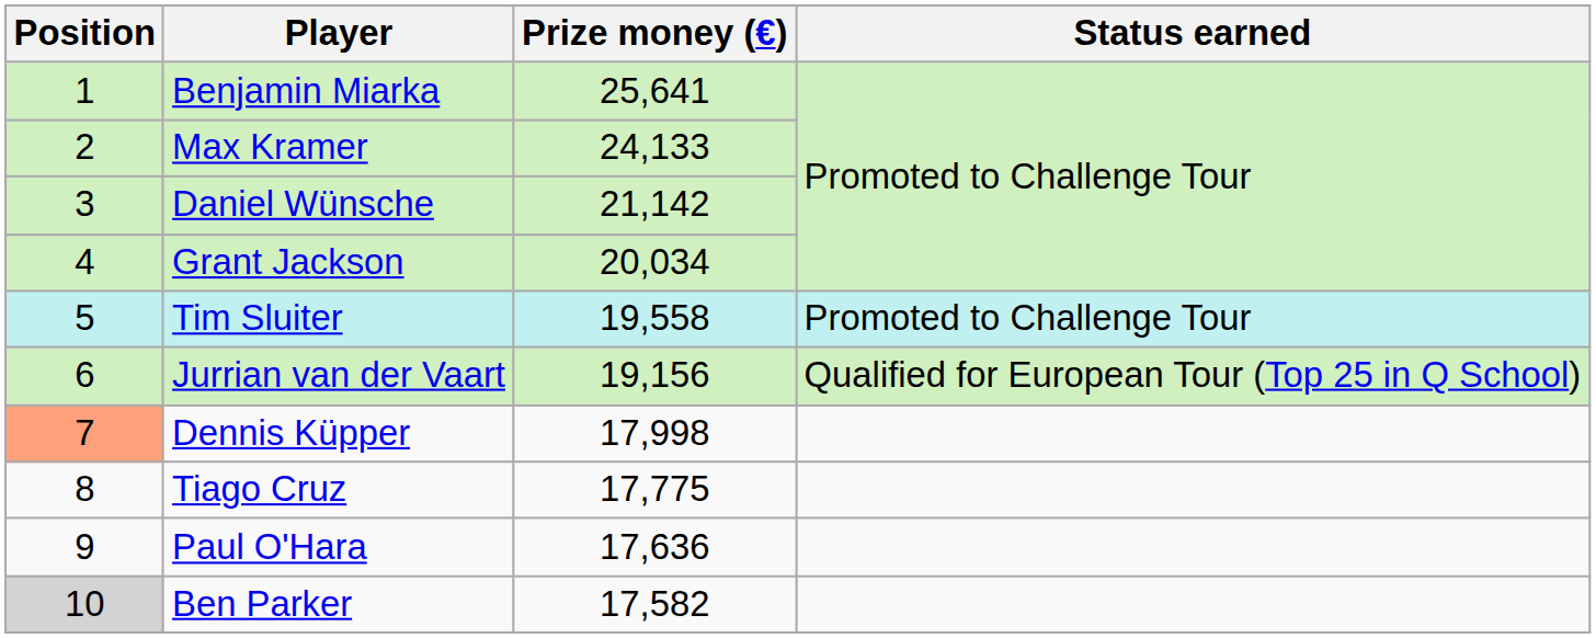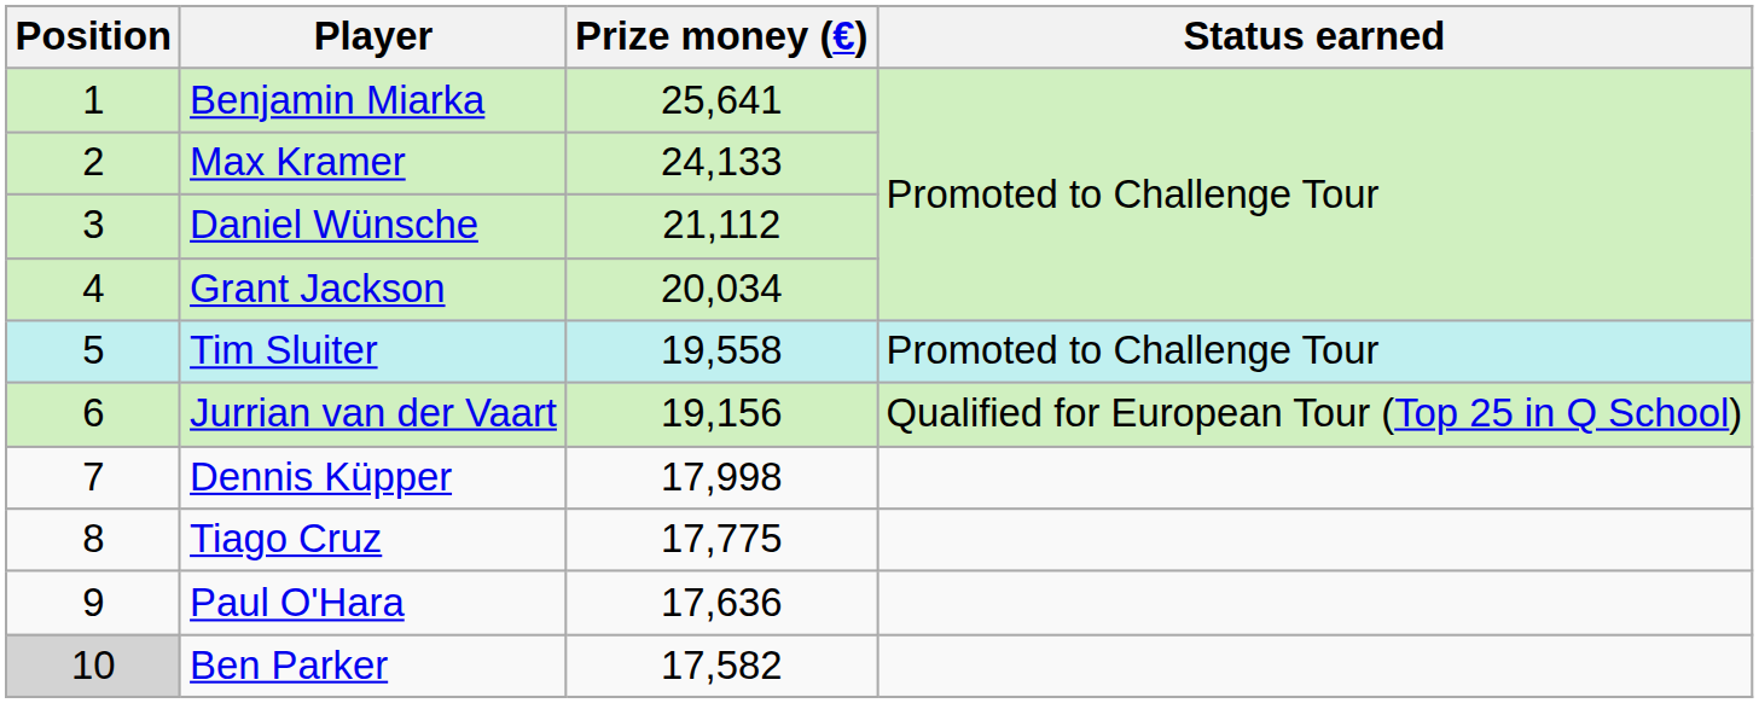 <table class=wikitable>
 <tr>
 <th>Position</th>
 <th>Player</th>
 <th>Prize money (<a href='#'>€</a>)</th>
 <th>Status earned</th>
 </tr>
 <tr style="background:#D0F0C0;">
 <td align=center>1</td>
 <td> <a href='#'>Benjamin Miarka</a></td>
 <td align=center>25,641</td>
 <td rowspan=4>Promoted to Challenge Tour</td>
 </tr>
 <tr style="background:#D0F0C0;">
 <td align=center>2</td>
 <td> <a href='#'>Max Kramer</a></td>
 <td align=center>24,133</td>
 </tr>
 <tr style="background:#D0F0C0;">
 <td align=center>3</td>
 <td> <a href='#'>Daniel Wünsche</a></td>
-<td align=center>21,142</td>
+<td align=center>21,112</td>
 </tr>
 <tr style="background:#D0F0C0;">
 <td align=center>4</td>
 <td> <a href='#'>Grant Jackson</a></td>
 <td align=center>20,034</td>
 </tr>
 <tr style="background:#C0F0F0;">
 <td align=center>5</td>
 <td> <a href='#'>Tim Sluiter</a></td>
 <td align=center>19,558</td>
 <td>Promoted to Challenge Tour</td>
 </tr>
 <tr style="background:#D0F0C0;">
 <td align=center>6</td>
 <td> <a href='#'>Jurrian van der Vaart</a></td>
 <td align=center>19,156</td>
 <td>Qualified for European Tour (<a href='#'>Top 25 in Q School</a>)</td>
 </tr>
 <tr>
-<td align=center style="background: lightsalmon;">7</td>
+<td align=center>7</td>
 <td> <a href='#'>Dennis Küpper</a></td>
 <td align=center>17,998</td>
 <td></td>
 </tr>
 <tr>
 <td align=center>8</td>
 <td> <a href='#'>Tiago Cruz</a></td>
 <td align=center>17,775</td>
 <td></td>
 </tr>
 <tr>
 <td align=center>9</td>
 <td> <a href='#'>Paul O'Hara</a></td>
 <td align=center>17,636</td>
 <td></td>
 </tr>
 <tr>
 <td align=center style="background: lightgrey;">10</td>
 <td> <a href='#'>Ben Parker</a></td>
 <td align=center>17,582</td>
 <td></td>
 </tr>
 </table>
